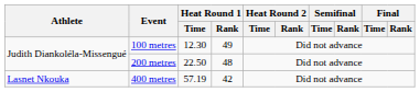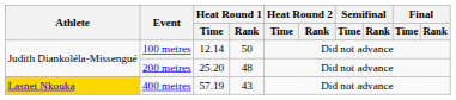 <table class=wikitable style="font-size:90%; text-align:center">
 <tr>
 <th rowspan=2>Athlete</th>
 <th rowspan=2>Event</th>
 <th colspan=2>Heat Round 1</th>
 <th colspan=2>Heat Round 2</th>
 <th colspan=2>Semifinal</th>
 <th colspan=2>Final</th>
 </tr>
 <tr style=font-size:95%>
 <th>Time</th>
 <th>Rank</th>
 <th>Time</th>
 <th>Rank</th>
 <th>Time</th>
 <th>Rank</th>
 <th>Time</th>
 <th>Rank</th>
 </tr>
 <tr align=center>
 <td align=left rowspan=2>Judith Diankoléla-Missengué</td>
 <td align=left><a href='#'>100 metres</a></td>
-<td>12.30</td>
-<td>49</td>
+<td>12.14</td>
+<td>50</td>
 <td colspan=6>Did not advance</td>
 </tr>
 <tr align=center>
 <td align=left><a href='#'>200 metres</a></td>
-<td>22.50</td>
+<td>25.20</td>
 <td>48</td>
 <td colspan=6>Did not advance</td>
 </tr>
 <tr align=center>
-<td align=left><a href='#'>Lasnet Nkouka</a></td>
+<td align=left style="background: gold;"><a href='#'>Lasnet Nkouka</a></td>
 <td align=left><a href='#'>400 metres</a></td>
 <td>57.19</td>
-<td>42</td>
+<td>43</td>
 <td colspan=6>Did not advance</td>
 </tr>
 </table>
